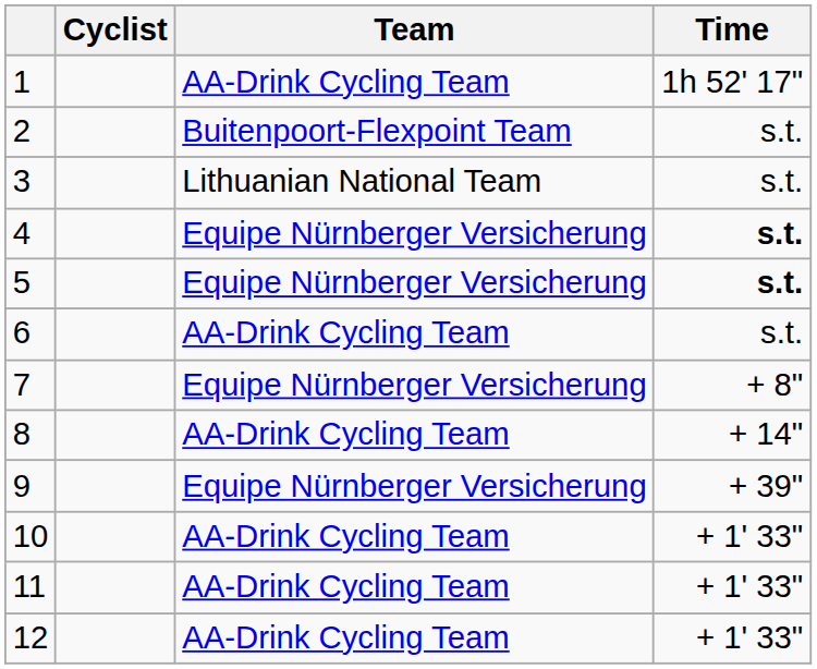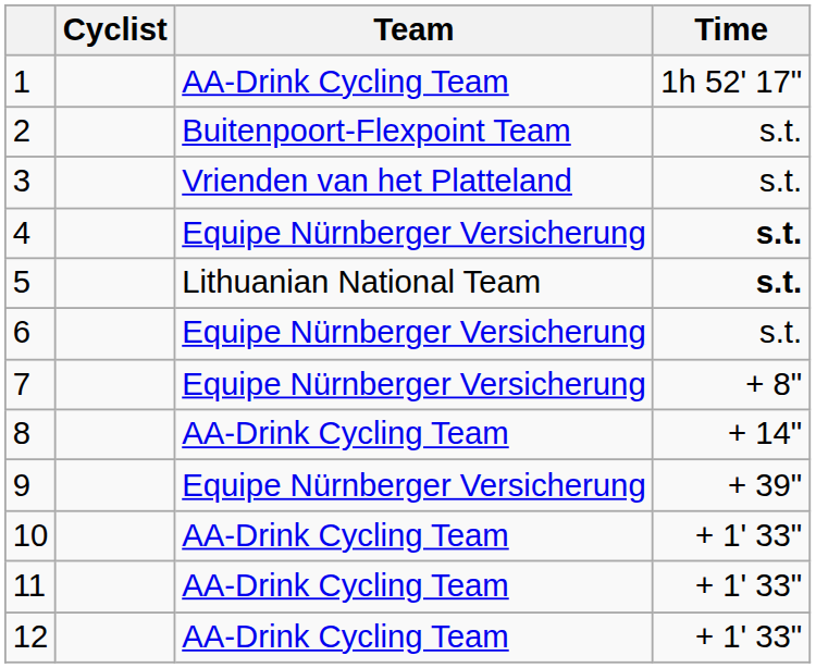 <table class="wikitable">
 <tr>
 <th></th>
 <th>Cyclist</th>
 <th>Team</th>
 <th>Time</th>
 </tr>
 <tr>
 <td>1</td>
 <td></td>
 <td><a href='#'>AA-Drink Cycling Team</a></td>
 <td align="right">1h 52' 17"</td>
 </tr>
 <tr>
 <td>2</td>
 <td></td>
 <td><a href='#'>Buitenpoort-Flexpoint Team</a></td>
 <td align="right">s.t.</td>
 </tr>
 <tr>
 <td>3</td>
 <td></td>
-<td>Lithuanian National Team</td>
+<td><a href='#'>Vrienden van het Platteland</a></td>
 <td align="right">s.t.</td>
 </tr>
 <tr>
 <td>4</td>
 <td></td>
 <td><a href='#'>Equipe Nürnberger Versicherung</a></td>
 <td align="right"><strong>s.t.</strong></td>
 </tr>
 <tr>
 <td>5</td>
 <td></td>
-<td><a href='#'>Equipe Nürnberger Versicherung</a></td>
+<td>Lithuanian National Team</td>
 <td align="right"><strong>s.t.</strong></td>
 </tr>
 <tr>
 <td>6</td>
 <td></td>
-<td><a href='#'>AA-Drink Cycling Team</a></td>
+<td><a href='#'>Equipe Nürnberger Versicherung</a></td>
 <td align="right">s.t.</td>
 </tr>
 <tr>
 <td>7</td>
 <td></td>
 <td><a href='#'>Equipe Nürnberger Versicherung</a></td>
 <td align="right">+ 8"</td>
 </tr>
 <tr>
 <td>8</td>
 <td></td>
 <td><a href='#'>AA-Drink Cycling Team</a></td>
 <td align="right">+ 14"</td>
 </tr>
 <tr>
 <td>9</td>
 <td></td>
 <td><a href='#'>Equipe Nürnberger Versicherung</a></td>
 <td align="right">+ 39"</td>
 </tr>
 <tr>
 <td>10</td>
 <td></td>
 <td><a href='#'>AA-Drink Cycling Team</a></td>
 <td align="right">+ 1' 33"</td>
 </tr>
 <tr>
 <td>11</td>
 <td></td>
 <td><a href='#'>AA-Drink Cycling Team</a></td>
 <td align="right">+ 1' 33"</td>
 </tr>
 <tr>
 <td>12</td>
 <td></td>
 <td><a href='#'>AA-Drink Cycling Team</a></td>
 <td align="right">+ 1' 33"</td>
 </tr>
 </table>
